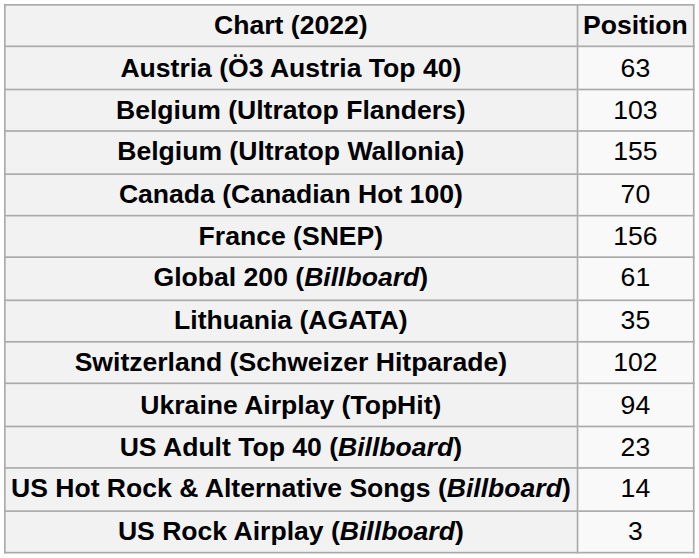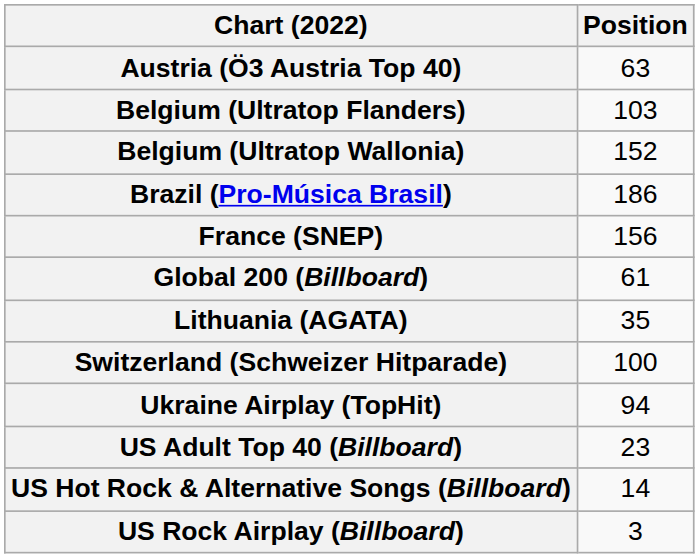 <table class="wikitable sortable plainrowheaders" style="text-align:center">
 <tr>
 <th scope="col">Chart (2022)</th>
 <th scope="col">Position</th>
 </tr>
 <tr>
 <th scope="row">Austria (Ö3 Austria Top 40)</th>
 <td>63</td>
 </tr>
 <tr>
 <th scope="row">Belgium (Ultratop Flanders)</th>
 <td>103</td>
 </tr>
 <tr>
 <th scope="row">Belgium (Ultratop Wallonia)</th>
-<td>155</td>
+<td>152</td>
 </tr>
 <tr>
-<th scope="row">Canada (Canadian Hot 100)</th>
-<td>70</td>
+<th scope="row">Brazil (<a href='#'>Pro-Música Brasil</a>)</th>
+<td>186</td>
 </tr>
 <tr>
 <th scope="row">France (SNEP)</th>
 <td>156</td>
 </tr>
 <tr>
 <th scope="row">Global 200 (<em>Billboard</em>)</th>
 <td>61</td>
 </tr>
 <tr>
 <th scope="row">Lithuania (AGATA)</th>
 <td>35</td>
 </tr>
 <tr>
 <th scope="row">Switzerland (Schweizer Hitparade)</th>
-<td>102</td>
+<td>100</td>
 </tr>
 <tr>
 <th scope="row">Ukraine Airplay (TopHit)</th>
 <td>94</td>
 </tr>
 <tr>
 <th scope="row">US Adult Top 40 (<em>Billboard</em>)</th>
 <td>23</td>
 </tr>
 <tr>
 <th scope="row">US Hot Rock & Alternative Songs (<em>Billboard</em>)</th>
 <td>14</td>
 </tr>
 <tr>
 <th scope="row">US Rock Airplay (<em>Billboard</em>)</th>
 <td>3</td>
 </tr>
 </table>
